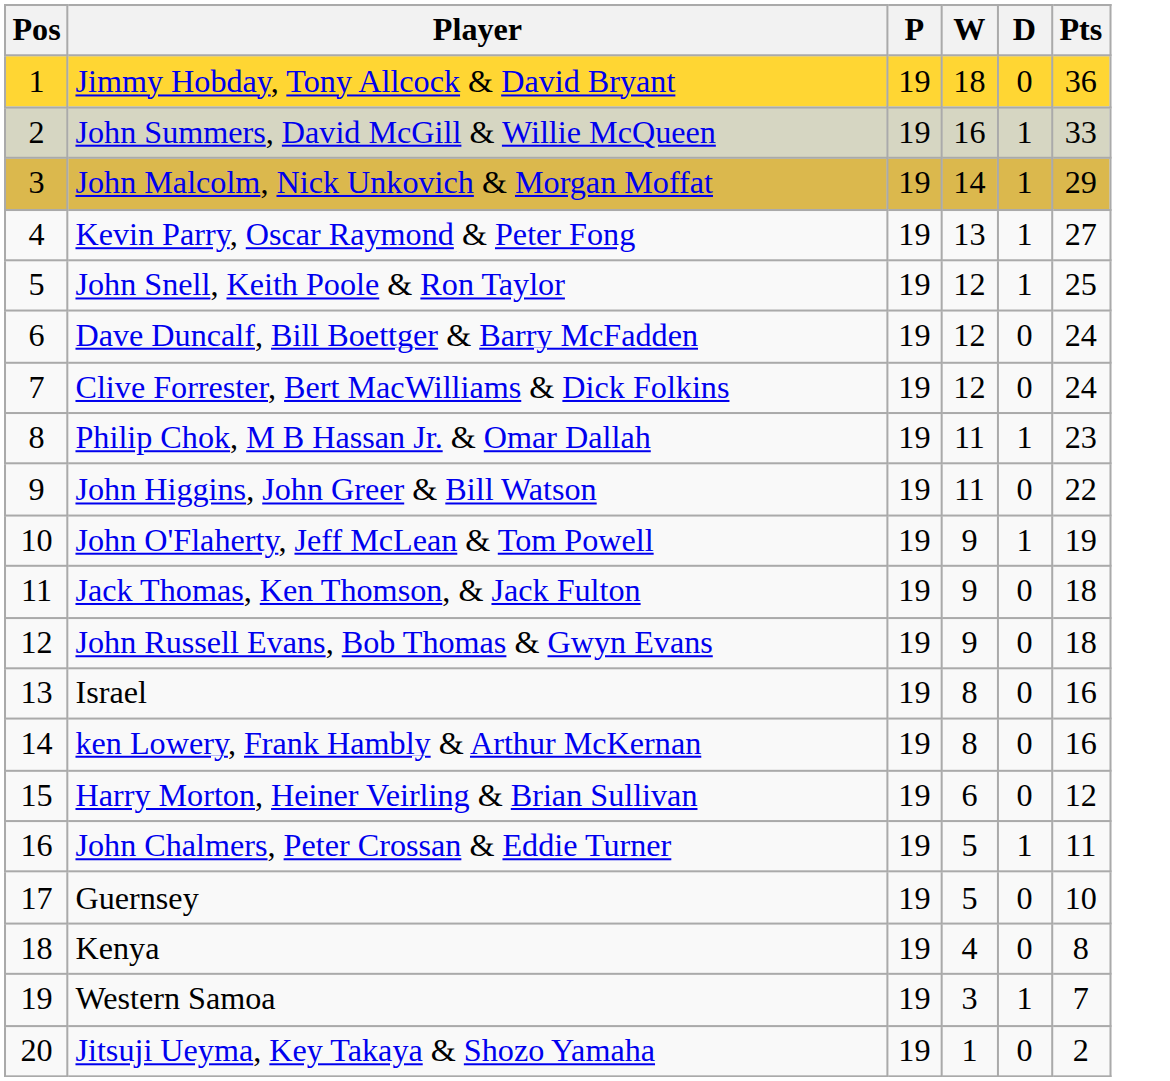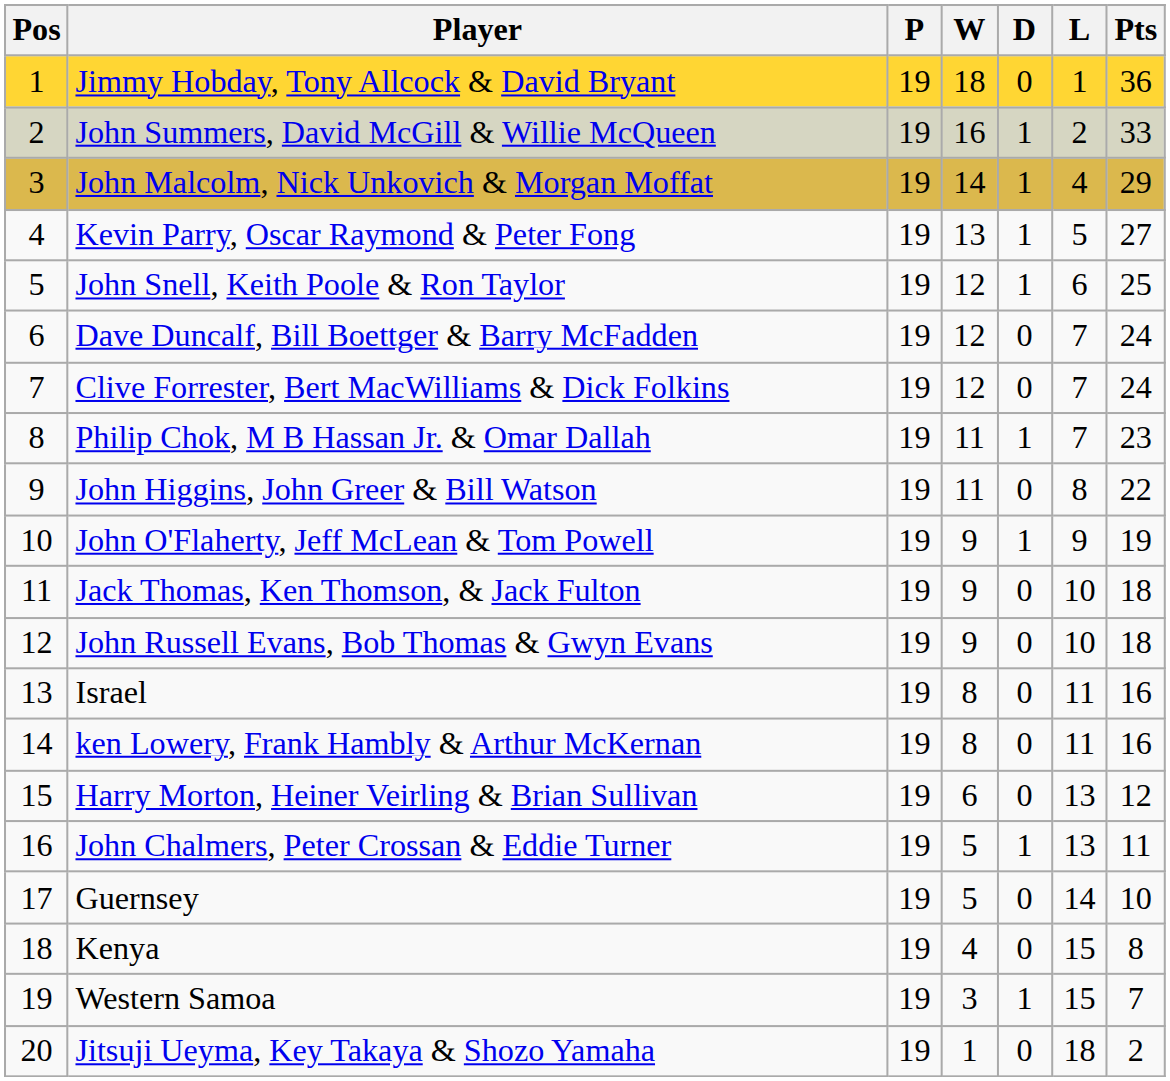 <table class="wikitable" style="font-size: 100%">
 <tr>
 <th width=20>Pos</th>
 <th width=400>Player</th>
 <th width=20>P</th>
 <th width=20>W</th>
 <th width=20>D</th>
+<th width=20>L</th>
 <th width=20>Pts</th>
 </tr>
 <tr align=center style="background: #FFD633;">
 <td>1</td>
 <td align="left"> <a href='#'>Jimmy Hobday</a>, <a href='#'>Tony Allcock</a> & <a href='#'>David Bryant</a></td>
 <td>19</td>
 <td>18</td>
 <td>0</td>
+<td>1</td>
 <td>36</td>
 </tr>
 <tr align=center style="background: #D6D6C2;">
 <td>2</td>
 <td align="left"> <a href='#'>John Summers</a>, <a href='#'>David McGill</a> & <a href='#'>Willie McQueen</a></td>
 <td>19</td>
 <td>16</td>
 <td>1</td>
+<td>2</td>
 <td>33</td>
 </tr>
 <tr align=center style="background: #DBB84D;">
 <td>3</td>
 <td align="left"> <a href='#'>John Malcolm</a>, <a href='#'>Nick Unkovich</a> & <a href='#'>Morgan Moffat</a></td>
 <td>19</td>
 <td>14</td>
 <td>1</td>
+<td>4</td>
 <td>29</td>
 </tr>
 <tr align=center>
 <td>4</td>
 <td align="left"> <a href='#'>Kevin Parry</a>, <a href='#'>Oscar Raymond</a> & <a href='#'>Peter Fong</a></td>
 <td>19</td>
 <td>13</td>
 <td>1</td>
+<td>5</td>
 <td>27</td>
 </tr>
 <tr align=center>
 <td>5</td>
 <td align="left"> <a href='#'>John Snell</a>, <a href='#'>Keith Poole</a> & <a href='#'>Ron Taylor</a></td>
 <td>19</td>
 <td>12</td>
 <td>1</td>
+<td>6</td>
 <td>25</td>
 </tr>
 <tr align=center>
 <td>6</td>
 <td align="left"> <a href='#'>Dave Duncalf</a>, <a href='#'>Bill Boettger</a> & <a href='#'>Barry McFadden</a></td>
 <td>19</td>
 <td>12</td>
 <td>0</td>
+<td>7</td>
 <td>24</td>
 </tr>
 <tr align=center>
 <td>7</td>
 <td align="left"> <a href='#'>Clive Forrester</a>, <a href='#'>Bert MacWilliams</a> & <a href='#'>Dick Folkins</a></td>
 <td>19</td>
 <td>12</td>
 <td>0</td>
+<td>7</td>
 <td>24</td>
 </tr>
 <tr align=center>
 <td>8</td>
 <td align="left"> <a href='#'>Philip Chok</a>, <a href='#'>M B Hassan Jr.</a> & <a href='#'>Omar Dallah</a></td>
 <td>19</td>
 <td>11</td>
 <td>1</td>
+<td>7</td>
 <td>23</td>
 </tr>
 <tr align=center>
 <td>9</td>
 <td align="left"> <a href='#'>John Higgins</a>, <a href='#'>John Greer</a> & <a href='#'>Bill Watson</a></td>
 <td>19</td>
 <td>11</td>
 <td>0</td>
+<td>8</td>
 <td>22</td>
 </tr>
 <tr align=center>
 <td>10</td>
 <td align="left"> <a href='#'>John O'Flaherty</a>, <a href='#'>Jeff McLean</a> & <a href='#'>Tom Powell</a></td>
 <td>19</td>
 <td>9</td>
 <td>1</td>
+<td>9</td>
 <td>19</td>
 </tr>
 <tr align=center>
 <td>11</td>
 <td align="left"> <a href='#'>Jack Thomas</a>, <a href='#'>Ken Thomson</a>, & <a href='#'>Jack Fulton</a></td>
 <td>19</td>
 <td>9</td>
 <td>0</td>
+<td>10</td>
 <td>18</td>
 </tr>
 <tr align=center>
 <td>12</td>
 <td align="left"> <a href='#'>John Russell Evans</a>, <a href='#'>Bob Thomas</a> & <a href='#'>Gwyn Evans</a></td>
 <td>19</td>
 <td>9</td>
 <td>0</td>
+<td>10</td>
 <td>18</td>
 </tr>
 <tr align=center>
 <td>13</td>
 <td align="left"> Israel</td>
 <td>19</td>
 <td>8</td>
 <td>0</td>
+<td>11</td>
 <td>16</td>
 </tr>
 <tr align=center>
 <td>14</td>
 <td align="left"> <a href='#'>ken Lowery</a>, <a href='#'>Frank Hambly</a> & <a href='#'>Arthur McKernan</a></td>
 <td>19</td>
 <td>8</td>
 <td>0</td>
+<td>11</td>
 <td>16</td>
 </tr>
 <tr align=center>
 <td>15</td>
 <td align="left"> <a href='#'>Harry Morton</a>, <a href='#'>Heiner Veirling</a> & <a href='#'>Brian Sullivan</a></td>
 <td>19</td>
 <td>6</td>
 <td>0</td>
+<td>13</td>
 <td>12</td>
 </tr>
 <tr align=center>
 <td>16</td>
 <td align="left"> <a href='#'>John Chalmers</a>, <a href='#'>Peter Crossan</a> & <a href='#'>Eddie Turner</a></td>
 <td>19</td>
 <td>5</td>
 <td>1</td>
+<td>13</td>
 <td>11</td>
 </tr>
 <tr align=center>
 <td>17</td>
 <td align="left"> Guernsey</td>
 <td>19</td>
 <td>5</td>
 <td>0</td>
+<td>14</td>
 <td>10</td>
 </tr>
 <tr align=center>
 <td>18</td>
 <td align="left"> Kenya</td>
 <td>19</td>
 <td>4</td>
 <td>0</td>
+<td>15</td>
 <td>8</td>
 </tr>
 <tr align=center>
 <td>19</td>
 <td align="left"> Western Samoa</td>
 <td>19</td>
 <td>3</td>
 <td>1</td>
+<td>15</td>
 <td>7</td>
 </tr>
 <tr align=center>
 <td>20</td>
 <td align="left"> <a href='#'>Jitsuji Ueyma</a>, <a href='#'>Key Takaya</a> & <a href='#'>Shozo Yamaha</a></td>
 <td>19</td>
 <td>1</td>
 <td>0</td>
+<td>18</td>
 <td>2</td>
 </tr>
 </table>
